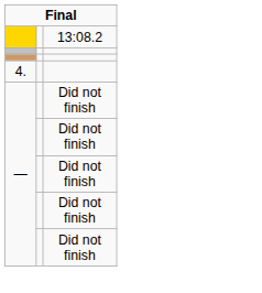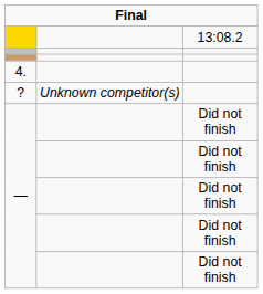 <table class=wikitable style="text-align:center">
 <tr>
 <td colspan=3><strong>Final</strong></td>
 </tr>
 <tr>
 <td width=30 bgcolor=gold></td>
 <td align=left></td>
 <td width=80>13:08.2</td>
 </tr>
 <tr>
 <td bgcolor=silver></td>
 <td align=left></td>
 <td></td>
 </tr>
 <tr>
 <td bgcolor=cc9966></td>
 <td align=left></td>
 <td></td>
 </tr>
 <tr>
 <td>4.</td>
 <td align=left></td>
 <td></td>
 </tr>
 <tr>
+<td>?</td>
+<td align=left><em>Unknown competitor(s)</em></td>
+<td></td>
+</tr>
+<tr>
 <td rowspan=5>—</td>
 <td align=left></td>
 <td>Did not finish</td>
 </tr>
 <tr>
 <td align=left></td>
 <td>Did not finish</td>
 </tr>
 <tr>
 <td align=left></td>
 <td>Did not finish</td>
 </tr>
 <tr>
 <td align=left></td>
 <td>Did not finish</td>
 </tr>
 <tr>
 <td align=left></td>
 <td>Did not finish</td>
 </tr>
 </table>
